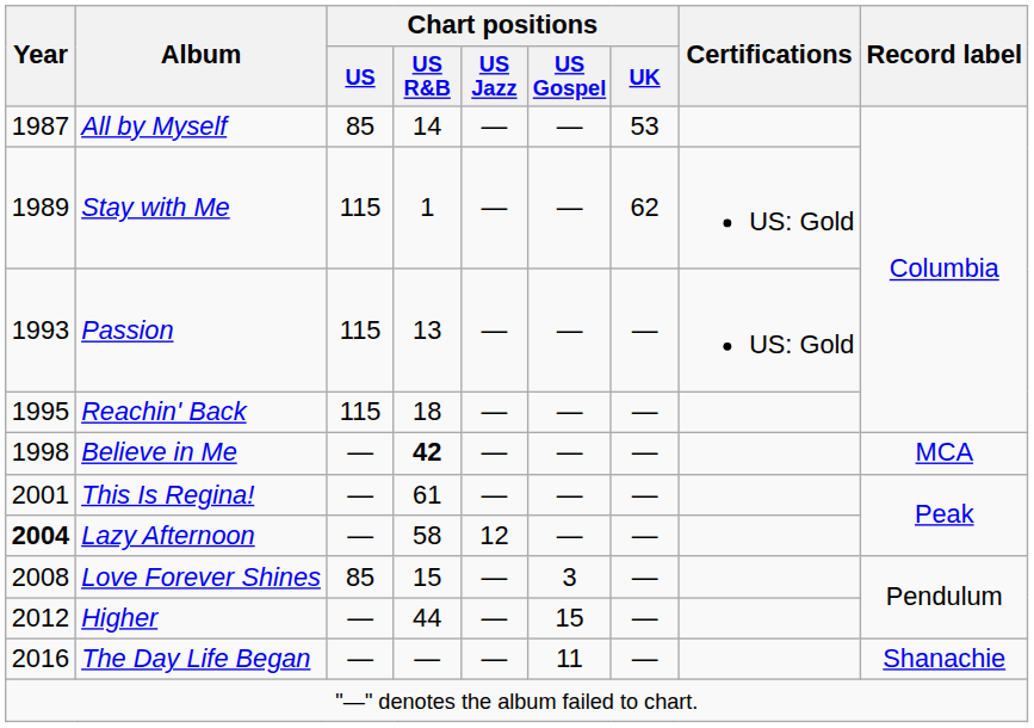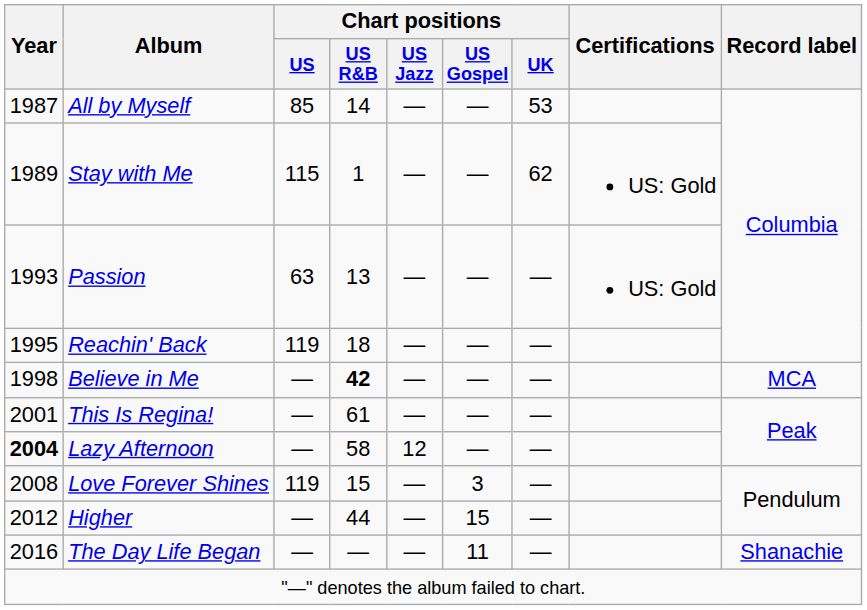 <table class="wikitable" style="text-align:center;">
 <tr>
 <th rowspan="2">Year</th>
 <th rowspan="2">Album</th>
 <th colspan="5">Chart positions</th>
 <th rowspan="2">Certifications<br></th>
 <th rowspan="2">Record label</th>
 </tr>
 <tr style="font-size:smaller;">
 <th style="width:35px;"><a href='#'>US</a><br></th>
 <th style="width:35px;"><a href='#'>US R&B</a><br></th>
 <th style="width:35px;"><a href='#'>US Jazz</a><br></th>
 <th style="width:35px;"><a href='#'>US Gospel</a><br></th>
 <th style="width:35px;"><a href='#'>UK</a><br></th>
 </tr>
 <tr>
 <td>1987</td>
 <td style="text-align:left;"><em><a href='#'>All by Myself</a></em></td>
 <td>85</td>
 <td>14</td>
 <td>—</td>
 <td>—</td>
 <td>53</td>
 <td></td>
 <td rowspan="4"><a href='#'>Columbia</a></td>
 </tr>
 <tr>
 <td>1989</td>
 <td style="text-align:left;"><em><a href='#'>Stay with Me</a></em></td>
 <td>115</td>
 <td>1</td>
 <td>—</td>
 <td>—</td>
 <td>62</td>
 <td><br><ul><li>US: Gold</li></ul></td>
 </tr>
 <tr>
 <td>1993</td>
 <td style="text-align:left;"><em><a href='#'>Passion</a></em></td>
-<td>115</td>
+<td>63</td>
 <td>13</td>
 <td>—</td>
 <td>—</td>
 <td>—</td>
 <td><br><ul><li>US: Gold</li></ul></td>
 </tr>
 <tr>
 <td>1995</td>
 <td style="text-align:left;"><em><a href='#'>Reachin' Back</a></em></td>
-<td>115</td>
+<td>119</td>
 <td>18</td>
 <td>—</td>
 <td>—</td>
 <td>—</td>
 <td></td>
 </tr>
 <tr>
 <td>1998</td>
 <td style="text-align:left;"><em><a href='#'>Believe in Me</a></em></td>
 <td>—</td>
 <td><strong>42</strong></td>
 <td>—</td>
 <td>—</td>
 <td>—</td>
 <td></td>
 <td><a href='#'>MCA</a></td>
 </tr>
 <tr>
 <td>2001</td>
 <td style="text-align:left;"><em><a href='#'>This Is Regina!</a></em></td>
 <td>—</td>
 <td>61</td>
 <td>—</td>
 <td>—</td>
 <td>—</td>
 <td></td>
 <td rowspan="2"><a href='#'>Peak</a></td>
 </tr>
 <tr>
 <td><strong>2004</strong></td>
 <td style="text-align:left;"><em><a href='#'>Lazy Afternoon</a></em></td>
 <td>—</td>
 <td>58</td>
 <td>12</td>
 <td>—</td>
 <td>—</td>
 <td></td>
 </tr>
 <tr>
 <td>2008</td>
 <td style="text-align:left;"><em><a href='#'>Love Forever Shines</a></em></td>
-<td>85</td>
+<td>119</td>
 <td>15</td>
 <td>—</td>
 <td>3</td>
 <td>—</td>
 <td></td>
 <td rowspan="2">Pendulum</td>
 </tr>
 <tr>
 <td>2012</td>
 <td style="text-align:left;"><em><a href='#'>Higher</a></em></td>
 <td>—</td>
 <td>44</td>
 <td>—</td>
 <td>15</td>
 <td>—</td>
 <td></td>
 </tr>
 <tr>
 <td>2016</td>
 <td style="text-align:left;"><em><a href='#'>The Day Life Began</a></em></td>
 <td>—</td>
 <td>—</td>
 <td>—</td>
 <td>11</td>
 <td>—</td>
 <td></td>
 <td><a href='#'>Shanachie</a></td>
 </tr>
 <tr>
 <td style="text-align:center;" colspan="9"><small>"—" denotes the album failed to chart.</small></td>
 </tr>
 </table>
